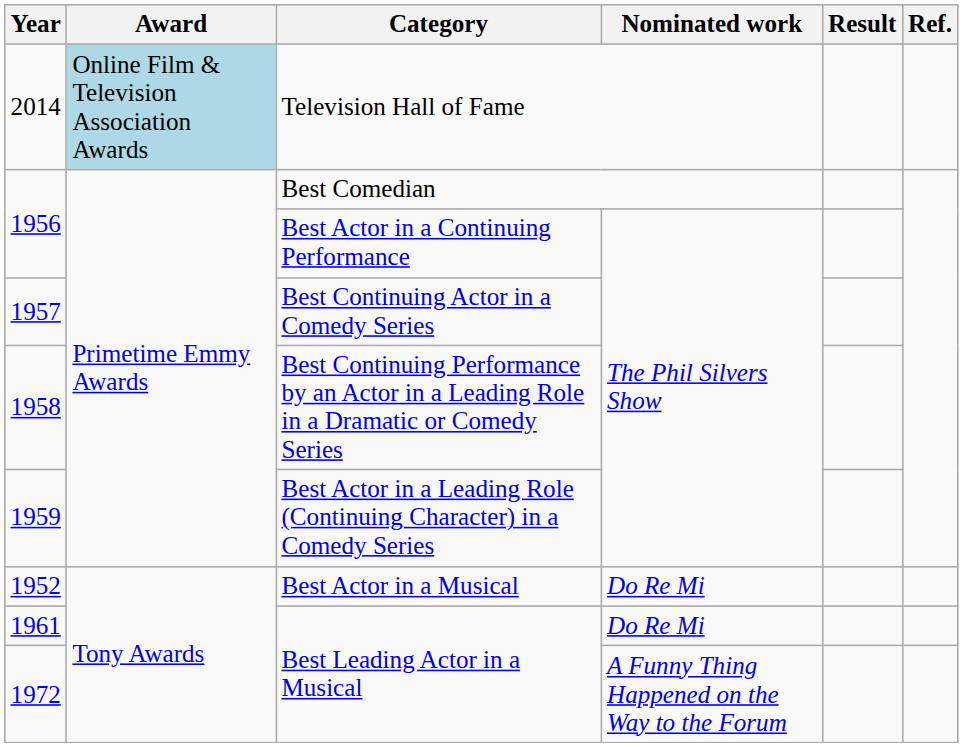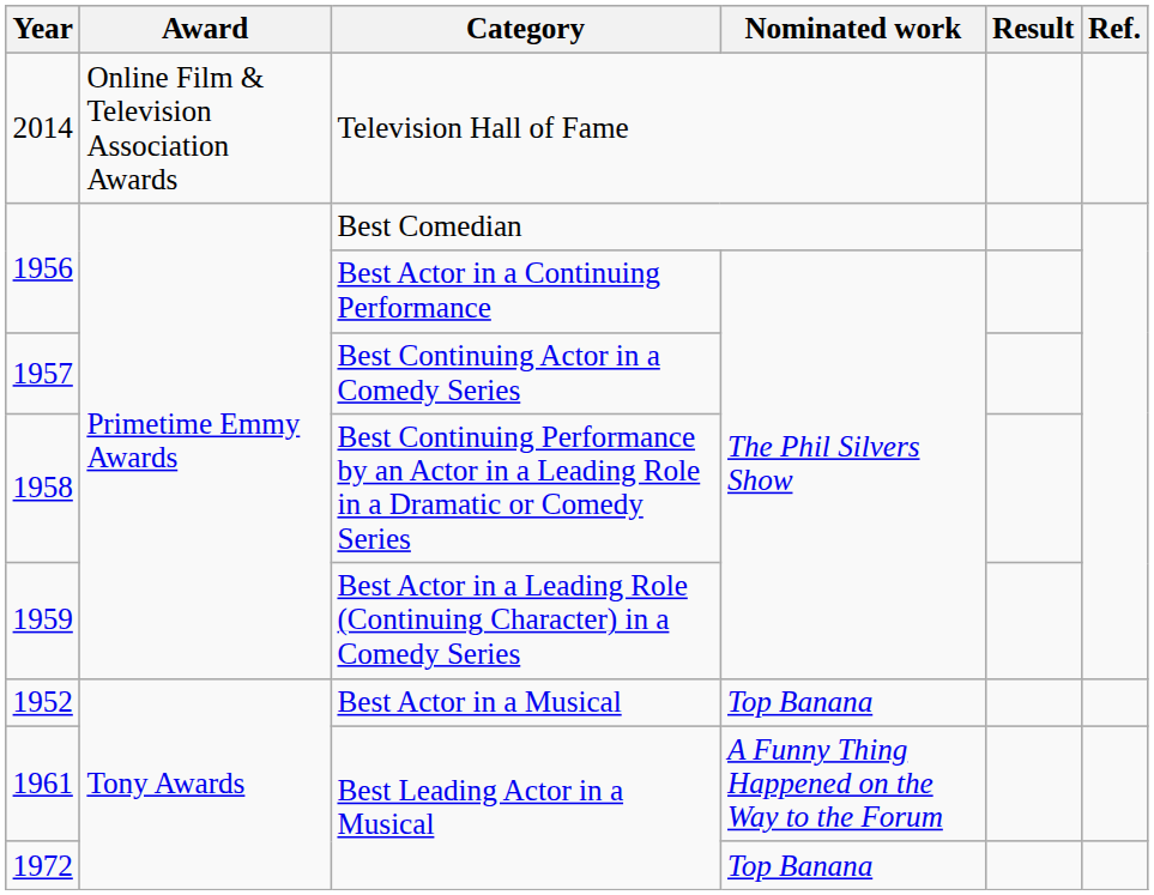 <table class="wikitable plainrowheaders">
 <tr>
 <th>Year</th>
 <th>Award</th>
 <th>Category</th>
 <th>Nominated work</th>
 <th>Result</th>
 <th>Ref.</th>
 </tr>
 <tr>
 <td>2014</td>
-<td style="background: lightblue;">Online Film & Television Association Awards</td>
+<td>Online Film & Television Association Awards</td>
 <td colspan="2">Television Hall of Fame</td>
 <td></td>
 <td align="center"></td>
 </tr>
 <tr>
 <td rowspan="2"><a href='#'>1956</a></td>
 <td rowspan="5"><a href='#'>Primetime Emmy Awards</a></td>
 <td colspan="2">Best Comedian</td>
 <td></td>
 <td align="center" rowspan="5"></td>
 </tr>
 <tr>
 <td><a href='#'>Best Actor in a Continuing Performance</a></td>
 <td rowspan="4"><em><a href='#'>The Phil Silvers Show</a></em></td>
 <td></td>
 </tr>
 <tr>
 <td><a href='#'>1957</a></td>
 <td><a href='#'>Best Continuing Actor in a Comedy Series</a></td>
 <td></td>
 </tr>
 <tr>
 <td><a href='#'>1958</a></td>
 <td><a href='#'>Best Continuing Performance by an Actor in a Leading Role in a Dramatic or Comedy Series</a></td>
 <td></td>
 </tr>
 <tr>
 <td><a href='#'>1959</a></td>
 <td><a href='#'>Best Actor in a Leading Role (Continuing Character) in a Comedy Series</a></td>
 <td></td>
 </tr>
 <tr>
 <td><a href='#'>1952</a></td>
 <td rowspan="3"><a href='#'>Tony Awards</a></td>
 <td><a href='#'>Best Actor in a Musical</a></td>
-<td><em><a href='#'>Do Re Mi</a></em></td>
+<td><em><a href='#'>Top Banana</a></em></td>
 <td></td>
 <td align="center"></td>
 </tr>
 <tr>
 <td><a href='#'>1961</a></td>
 <td rowspan="3"><a href='#'>Best Leading Actor in a Musical</a></td>
-<td><em><a href='#'>Do Re Mi</a></em></td>
+<td><em><a href='#'>A Funny Thing Happened on the Way to the Forum</a></em></td>
 <td></td>
 <td align="center"></td>
 </tr>
 <tr>
 <td><a href='#'>1972</a></td>
-<td><em><a href='#'>A Funny Thing Happened on the Way to the Forum</a></em></td>
+<td><em><a href='#'>Top Banana</a></em></td>
 <td></td>
 <td align="center"></td>
 </tr>
 </table>
